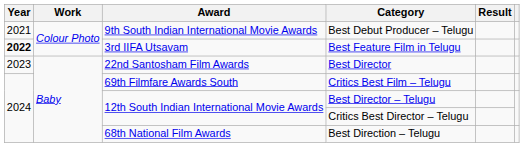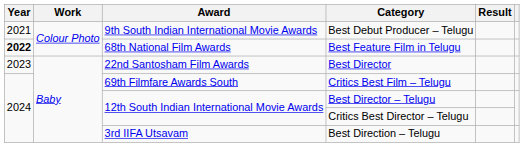 <table class="wikitable sortable plainrowheaders">
 <tr>
 <th>Year</th>
 <th>Work</th>
 <th scope="col">Award</th>
 <th scope="col">Category</th>
 <th scope="col">Result</th>
 <th scope="col"></th>
 </tr>
 <tr>
 <td>2021</td>
 <td rowspan="2"><em><a href='#'>Colour Photo</a></em></td>
 <td><a href='#'>9th South Indian International Movie Awards</a></td>
 <td>Best Debut Producer – Telugu</td>
 <td></td>
 <td></td>
 </tr>
 <tr>
 <td><strong>2022</strong></td>
-<td><a href='#'>3rd IIFA Utsavam</a></td>
+<td><a href='#'>68th National Film Awards</a></td>
 <td><a href='#'>Best Feature Film in Telugu</a></td>
 <td></td>
 <td></td>
 </tr>
 <tr>
 <td>2023</td>
 <td rowspan="5"><em><a href='#'>Baby</a></em></td>
 <td><a href='#'>22nd Santosham Film Awards</a></td>
 <td><a href='#'>Best Director</a></td>
 <td></td>
 <td></td>
 </tr>
 <tr>
 <td rowspan="4">2024</td>
 <td><a href='#'>69th Filmfare Awards South</a></td>
 <td><a href='#'>Critics Best Film – Telugu</a></td>
 <td></td>
 <td></td>
 </tr>
 <tr>
 <td rowspan="2"><a href='#'>12th South Indian International Movie Awards</a></td>
 <td><a href='#'>Best Director – Telugu</a></td>
 <td></td>
 <td rowspan="2"></td>
 </tr>
 <tr>
 <td>Critics Best Director – Telugu</td>
 <td></td>
 </tr>
 <tr>
-<td><a href='#'>68th National Film Awards</a></td>
+<td><a href='#'>3rd IIFA Utsavam</a></td>
 <td>Best Direction – Telugu</td>
 <td></td>
 <td></td>
 </tr>
 </table>
